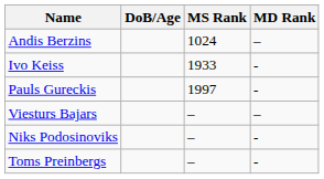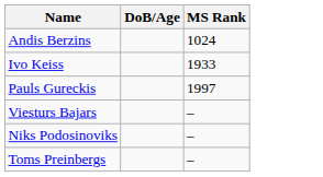 <table class="wikitable" style="text-align: left; font-size:95%;">
 <tr>
 <th>Name</th>
 <th>DoB/Age</th>
 <th>MS Rank</th>
-<th>MD Rank</th>
 </tr>
 <tr>
 <td><a href='#'>Andis Berzins</a></td>
 <td></td>
 <td>1024</td>
-<td>–</td>
 </tr>
 <tr>
 <td><a href='#'>Ivo Keiss</a></td>
 <td></td>
 <td>1933</td>
-<td>-</td>
 </tr>
 <tr>
 <td><a href='#'>Pauls Gureckis</a></td>
 <td></td>
 <td>1997</td>
-<td>-</td>
 </tr>
 <tr>
 <td><a href='#'>Viesturs Bajars</a></td>
 <td></td>
-<td>–</td>
 <td>–</td>
 </tr>
 <tr>
 <td><a href='#'>Niks Podosinoviks</a></td>
 <td></td>
 <td>–</td>
-<td>-</td>
 </tr>
 <tr>
 <td><a href='#'>Toms Preinbergs</a></td>
 <td></td>
 <td>–</td>
-<td>-</td>
 </tr>
 </table>
